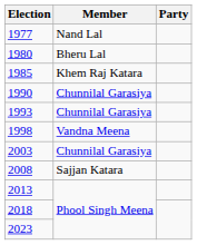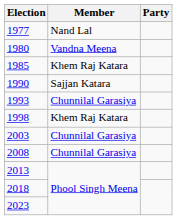 <table class="wikitable sortable">
 <tr>
 <th>Election</th>
 <th>Member</th>
 <th colspan=2>Party</th>
 </tr>
 <tr>
 <td><a href='#'>1977</a></td>
 <td>Nand Lal</td>
 <td></td>
 </tr>
 <tr>
 <td><a href='#'>1980</a></td>
-<td>Bheru Lal</td>
+<td><a href='#'>Vandna Meena</a></td>
 <td></td>
 </tr>
 <tr>
 <td><a href='#'>1985</a></td>
 <td>Khem Raj Katara</td>
 <td></td>
 </tr>
 <tr>
 <td><a href='#'>1990</a></td>
-<td><a href='#'>Chunnilal Garasiya</a></td>
+<td>Sajjan Katara</td>
 <td></td>
 </tr>
 <tr>
 <td><a href='#'>1993</a></td>
 <td><a href='#'>Chunnilal Garasiya</a></td>
 <td></td>
 </tr>
 <tr>
 <td><a href='#'>1998</a></td>
-<td><a href='#'>Vandna Meena</a></td>
+<td>Khem Raj Katara</td>
 <td></td>
 </tr>
 <tr>
 <td><a href='#'>2003</a></td>
 <td><a href='#'>Chunnilal Garasiya</a></td>
 <td></td>
 </tr>
 <tr>
 <td><a href='#'>2008</a></td>
-<td>Sajjan Katara</td>
+<td><a href='#'>Chunnilal Garasiya</a></td>
 <td></td>
 </tr>
 <tr>
 <td><a href='#'>2013</a></td>
 <td rowspan=3><a href='#'>Phool Singh Meena</a></td>
 <td></td>
 </tr>
 <tr>
 <td><a href='#'>2018</a></td>
 </tr>
 <tr>
 <td><a href='#'>2023</a></td>
 </tr>
 </table>
